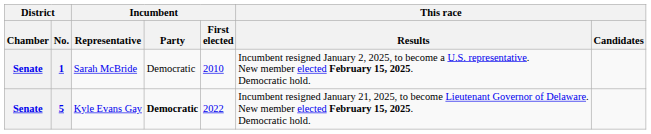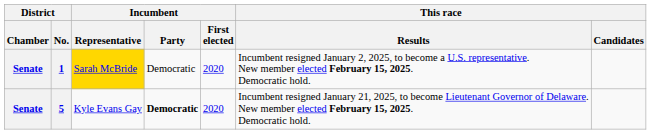 <table class="wikitable sortable">
 <tr valign=bottom>
 <th colspan="2">District</th>
 <th colspan="3">Incumbent</th>
 <th colspan="2">This race</th>
 </tr>
 <tr valign=bottom>
 <th>Chamber</th>
 <th>No.</th>
 <th>Representative</th>
 <th>Party</th>
 <th>First<br>elected</th>
 <th>Results</th>
 <th>Candidates</th>
 </tr>
 <tr>
 <th><a href='#'>Senate</a></th>
 <th><a href='#'>1</a></th>
-<td><a href='#'>Sarah McBride</a></td>
+<td style="background: gold;"><a href='#'>Sarah McBride</a></td>
 <td>Democratic</td>
-<td><a href='#'>2010</a></td>
+<td><a href='#'>2020</a></td>
 <td>Incumbent resigned January 2, 2025, to become a <a href='#'>U.S. representative</a>.<br>New member <a href='#'>elected</a> <strong>February 15, 2025</strong>.<br>Democratic hold.</td>
 <td nowrap></td>
 </tr>
 <tr>
 <th><a href='#'>Senate</a></th>
 <th><a href='#'>5</a></th>
 <td><a href='#'>Kyle Evans Gay</a></td>
 <td><strong>Democratic</strong></td>
-<td><a href='#'>2022</a></td>
+<td><a href='#'>2020</a></td>
 <td>Incumbent resigned January 21, 2025, to become <a href='#'>Lieutenant Governor of Delaware</a>.<br>New member <a href='#'>elected</a> <strong>February 15, 2025</strong>.<br>Democratic hold.</td>
 <td nowrap></td>
 </tr>
 </table>
